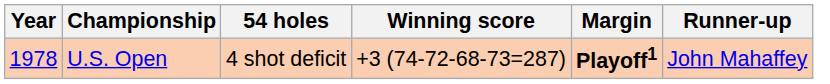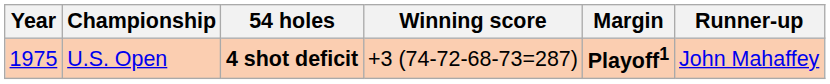 <table class="wikitable">
 <tr>
 <th>Year</th>
 <th>Championship</th>
 <th>54 holes</th>
 <th>Winning score</th>
 <th>Margin</th>
 <th>Runner-up</th>
 </tr>
 <tr style="background:#FBCEB1;">
-<td><a href='#'>1978</a></td>
+<td><a href='#'>1975</a></td>
 <td><a href='#'>U.S. Open</a></td>
-<td>4 shot deficit</td>
+<td><strong>4 shot deficit</strong></td>
 <td>+3 (74-72-68-73=287)</td>
 <td><strong>Playoff<sup>1</sup></strong></td>
 <td> <a href='#'>John Mahaffey</a></td>
 </tr>
 </table>
